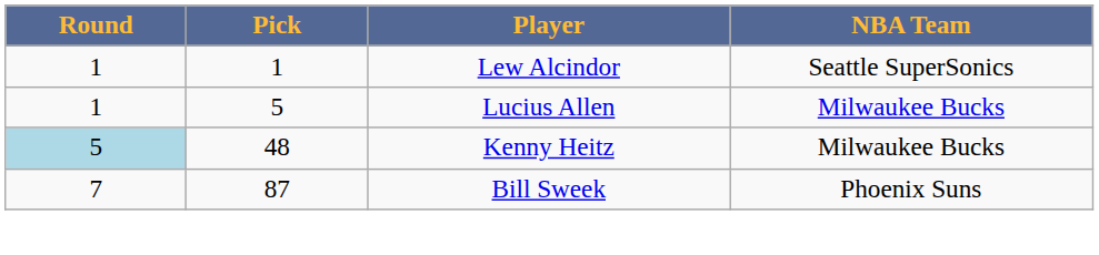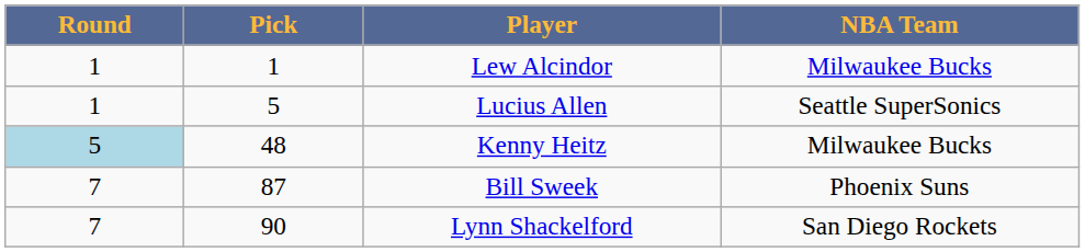 <table class="wikitable sortable sortable">
 <tr>
 <th style="background:#536895; color:#FEBB36" width="10%">Round</th>
 <th style="background:#536895; color:#FEBB36" width="10%">Pick</th>
 <th style="background:#536895; color:#FEBB36" width="20%">Player</th>
 <th style="background:#536895; color:#FEBB36" width="20%">NBA Team</th>
 </tr>
 <tr style="text-align: center">
 <td>1</td>
 <td>1</td>
 <td><a href='#'>Lew Alcindor</a></td>
-<td>Seattle SuperSonics</td>
+<td><a href='#'>Milwaukee Bucks</a></td>
 </tr>
 <tr style="text-align: center">
 <td>1</td>
 <td>5</td>
 <td><a href='#'>Lucius Allen</a></td>
-<td><a href='#'>Milwaukee Bucks</a></td>
+<td>Seattle SuperSonics</td>
 </tr>
 <tr style="text-align: center">
 <td style="background: lightblue;">5</td>
 <td>48</td>
 <td><a href='#'>Kenny Heitz</a></td>
 <td>Milwaukee Bucks</td>
 </tr>
 <tr style="text-align: center">
 <td>7</td>
 <td>87</td>
 <td><a href='#'>Bill Sweek</a></td>
 <td>Phoenix Suns</td>
 </tr>
+<tr style="text-align: center">
+<td>7</td>
+<td>90</td>
+<td><a href='#'>Lynn Shackelford</a></td>
+<td>San Diego Rockets</td>
+</tr>
 </table>
